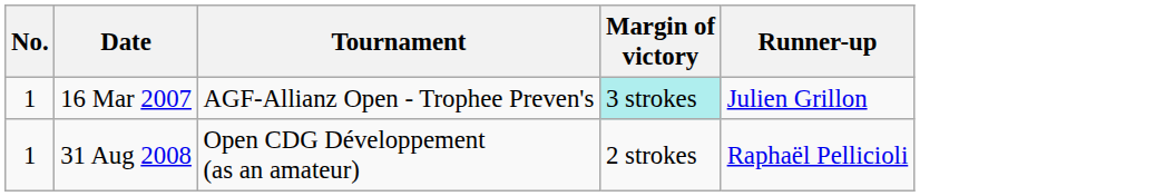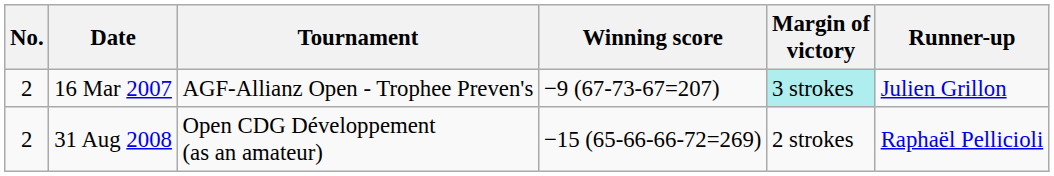 <table class="wikitable" style="font-size:95%;">
 <tr>
 <th>No.</th>
 <th>Date</th>
 <th>Tournament</th>
+<th>Winning score</th>
 <th>Margin of<br>victory</th>
 <th>Runner-up</th>
 </tr>
 <tr>
-<td align=center>1</td>
+<td align=center>2</td>
 <td align=right>16 Mar <a href='#'>2007</a></td>
 <td>AGF-Allianz Open - Trophee Preven's</td>
+<td>−9 (67-73-67=207)</td>
 <td style="background: paleturquoise;">3 strokes</td>
 <td> <a href='#'>Julien Grillon</a></td>
 </tr>
 <tr>
-<td align=center>1</td>
+<td align=center>2</td>
 <td align=right>31 Aug <a href='#'>2008</a></td>
 <td>Open CDG Développement<br>(as an amateur)</td>
+<td>−15 (65-66-66-72=269)</td>
 <td>2 strokes</td>
 <td> <a href='#'>Raphaël Pellicioli</a></td>
 </tr>
 </table>
